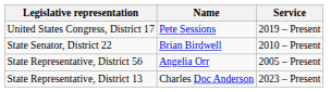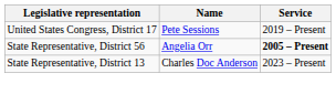 <table class="wikitable">
 <tr>
 <th>Legislative representation</th>
 <th>Name</th>
 <th>Service</th>
 </tr>
 <tr>
 <td>United States Congress, District 17</td>
 <td><a href='#'>Pete Sessions</a></td>
 <td>2019 – Present</td>
 </tr>
 <tr>
-<td>State Senator, District 22</td>
-<td><a href='#'>Brian Birdwell</a></td>
-<td>2010 – Present</td>
-</tr>
-<tr>
 <td>State Representative, District 56</td>
 <td><a href='#'>Angelia Orr</a></td>
-<td>2005 – Present</td>
+<td><strong>2005 – Present</strong></td>
 </tr>
 <tr>
 <td>State Representative, District 13</td>
 <td>Charles <a href='#'>Doc Anderson</a></td>
 <td>2023 – Present</td>
 </tr>
 </table>
